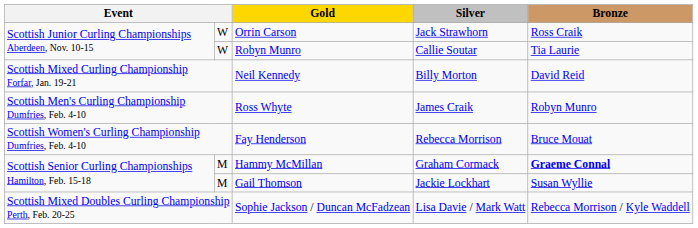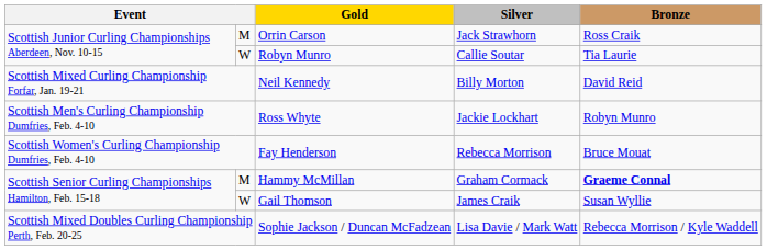 <table class="wikitable">
 <tr>
 <th colspan=2>Event</th>
 <th style="background:gold">Gold</th>
 <th style="background:silver">Silver</th>
 <th style="background:#cc9966">Bronze</th>
 </tr>
 <tr>
 <td rowspan="2"><a href='#'>Scottish Junior Curling Championships</a> <br> <small><a href='#'>Aberdeen</a>, Nov. 10-15</small></td>
-<td>W</td>
+<td>M</td>
 <td><a href='#'>Orrin Carson</a></td>
 <td><a href='#'>Jack Strawhorn</a></td>
 <td><a href='#'>Ross Craik</a></td>
 </tr>
 <tr>
 <td>W</td>
 <td><a href='#'>Robyn Munro</a></td>
 <td><a href='#'>Callie Soutar</a></td>
 <td><a href='#'>Tia Laurie</a></td>
 </tr>
 <tr>
 <td colspan="2"><a href='#'>Scottish Mixed Curling Championship</a> <br> <small><a href='#'>Forfar</a>, Jan. 19-21</small></td>
 <td><a href='#'>Neil Kennedy</a></td>
 <td><a href='#'>Billy Morton</a></td>
 <td><a href='#'>David Reid</a></td>
 </tr>
 <tr>
 <td colspan="2"><a href='#'>Scottish Men's Curling Championship</a> <br> <small><a href='#'>Dumfries</a>, Feb. 4-10</small></td>
 <td><a href='#'>Ross Whyte</a></td>
-<td><a href='#'>James Craik</a></td>
+<td><a href='#'>Jackie Lockhart</a></td>
 <td><a href='#'>Robyn Munro</a></td>
 </tr>
 <tr>
 <td colspan="2"><a href='#'>Scottish Women's Curling Championship</a> <br> <small><a href='#'>Dumfries</a>, Feb. 4-10</small></td>
 <td><a href='#'>Fay Henderson</a></td>
 <td><a href='#'>Rebecca Morrison</a></td>
 <td><a href='#'>Bruce Mouat</a></td>
 </tr>
 <tr>
 <td rowspan="2"><a href='#'>Scottish Senior Curling Championships</a> <br> <small><a href='#'>Hamilton</a>, Feb. 15-18</small></td>
 <td>M</td>
 <td><a href='#'>Hammy McMillan</a></td>
 <td><a href='#'>Graham Cormack</a></td>
 <td><strong><a href='#'>Graeme Connal</a></strong></td>
 </tr>
 <tr>
-<td>M</td>
+<td>W</td>
 <td><a href='#'>Gail Thomson</a></td>
-<td><a href='#'>Jackie Lockhart</a></td>
+<td><a href='#'>James Craik</a></td>
 <td><a href='#'>Susan Wyllie</a></td>
 </tr>
 <tr>
 <td colspan="2"><a href='#'>Scottish Mixed Doubles Curling Championship</a> <br> <small><a href='#'>Perth</a>, Feb. 20-25</small></td>
 <td><a href='#'>Sophie Jackson</a> / <a href='#'>Duncan McFadzean</a></td>
 <td><a href='#'>Lisa Davie</a> / <a href='#'>Mark Watt</a></td>
 <td><a href='#'>Rebecca Morrison</a> / <a href='#'>Kyle Waddell</a></td>
 </tr>
 </table>
